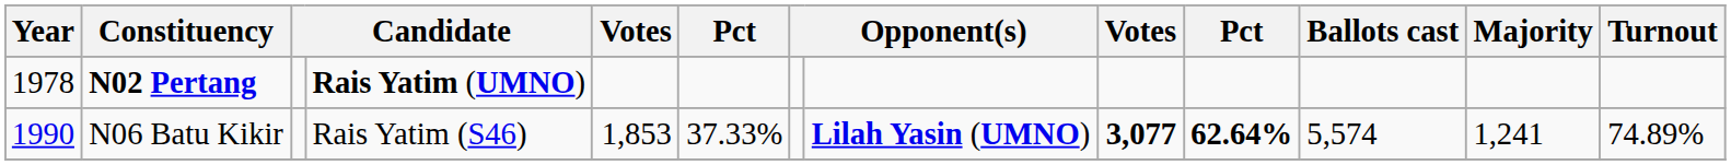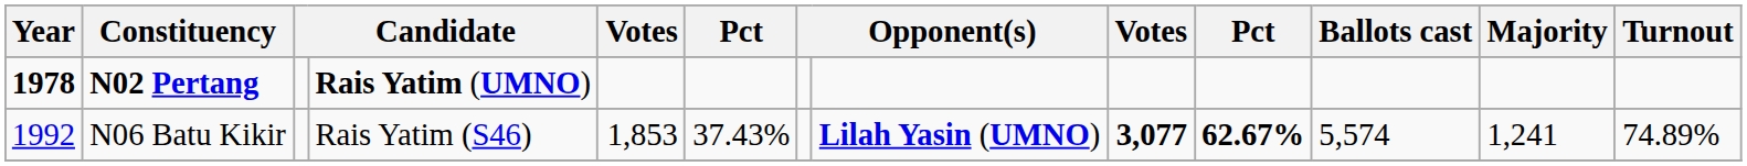 <table class="wikitable" style="margin:0.5em ; font-size:95%">
 <tr>
 <th>Year</th>
 <th>Constituency</th>
 <th colspan=2>Candidate</th>
 <th>Votes</th>
 <th>Pct</th>
 <th colspan=2>Opponent(s)</th>
 <th>Votes</th>
 <th>Pct</th>
 <th>Ballots cast</th>
 <th>Majority</th>
 <th>Turnout</th>
 </tr>
 <tr>
-<td>1978</td>
+<td><strong>1978</strong></td>
 <td><strong>N02 <a href='#'>Pertang</a></strong></td>
 <td></td>
 <td><strong>Rais Yatim</strong> (<a href='#'><strong>UMNO</strong></a>)</td>
 <td align=right></td>
 <td></td>
 <td></td>
 <td></td>
 <td></td>
 <td></td>
 <td></td>
 <td></td>
 <td></td>
 </tr>
 <tr>
-<td><a href='#'>1990</a></td>
+<td><a href='#'>1992</a></td>
 <td>N06 Batu Kikir</td>
 <td></td>
 <td>Rais Yatim (<a href='#'>S46</a>)</td>
 <td align=right>1,853</td>
-<td>37.33%</td>
+<td>37.43%</td>
 <td></td>
 <td><strong><a href='#'>Lilah Yasin</a></strong> (<a href='#'><strong>UMNO</strong></a>)</td>
 <td align=right><strong>3,077</strong></td>
-<td><strong>62.64%</strong></td>
+<td><strong>62.67%</strong></td>
 <td>5,574</td>
 <td>1,241</td>
 <td>74.89%</td>
 </tr>
 <tr>
 </tr>
 </table>
